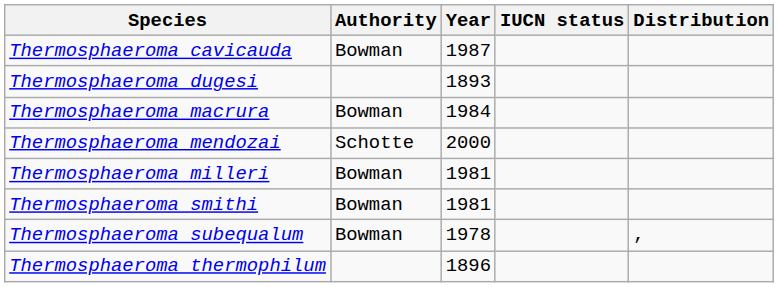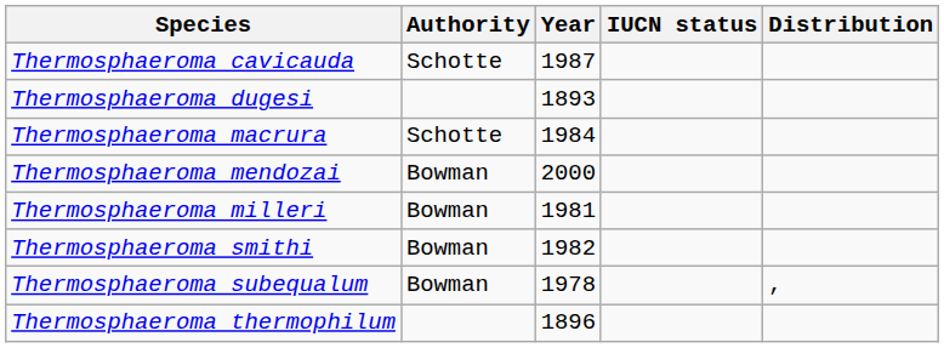 <table class="wikitable sortable">
 <tr>
 <th>Species</th>
 <th>Authority</th>
 <th>Year</th>
 <th>IUCN status</th>
 <th>Distribution</th>
 </tr>
 <tr>
 <td><em><a href='#'>Thermosphaeroma cavicauda</a></em></td>
-<td>Bowman</td>
+<td>Schotte</td>
 <td>1987</td>
 <td> </td>
 <td></td>
 </tr>
 <tr>
 <td><em><a href='#'>Thermosphaeroma dugesi</a></em></td>
 <td></td>
 <td>1893</td>
 <td> </td>
 <td></td>
 </tr>
 <tr>
 <td><em><a href='#'>Thermosphaeroma macrura</a></em></td>
-<td>Bowman</td>
+<td>Schotte</td>
 <td>1984</td>
 <td> </td>
 <td></td>
 </tr>
 <tr>
 <td><em><a href='#'>Thermosphaeroma mendozai</a></em></td>
-<td>Schotte</td>
+<td>Bowman</td>
 <td>2000</td>
 <td></td>
 <td></td>
 </tr>
 <tr>
 <td><em><a href='#'>Thermosphaeroma milleri</a></em></td>
 <td>Bowman</td>
 <td>1981</td>
 <td> </td>
 <td></td>
 </tr>
 <tr>
 <td><em><a href='#'>Thermosphaeroma smithi</a></em></td>
 <td>Bowman</td>
-<td>1981</td>
+<td>1982</td>
 <td> </td>
 <td></td>
 </tr>
 <tr>
 <td><em><a href='#'>Thermosphaeroma subequalum</a></em></td>
 <td>Bowman</td>
 <td>1978</td>
 <td> </td>
 <td>, </td>
 </tr>
 <tr>
 <td><em><a href='#'>Thermosphaeroma thermophilum</a></em></td>
 <td></td>
 <td>1896</td>
 <td> </td>
 <td></td>
 </tr>
 </table>
